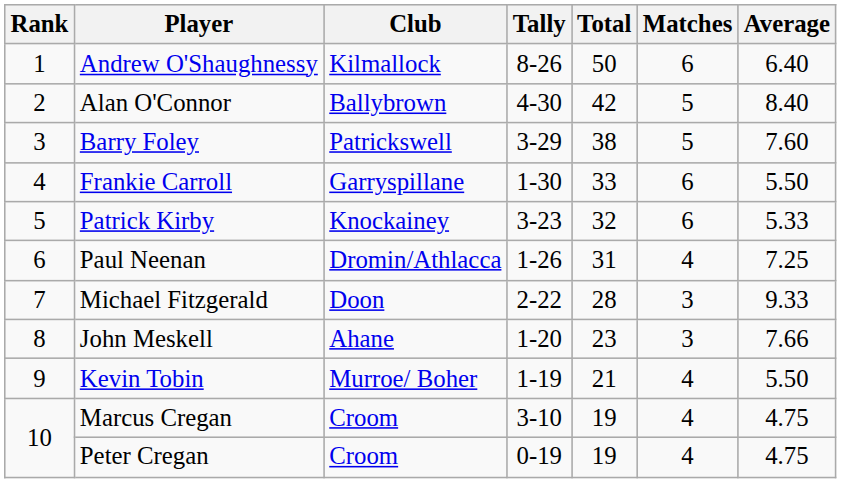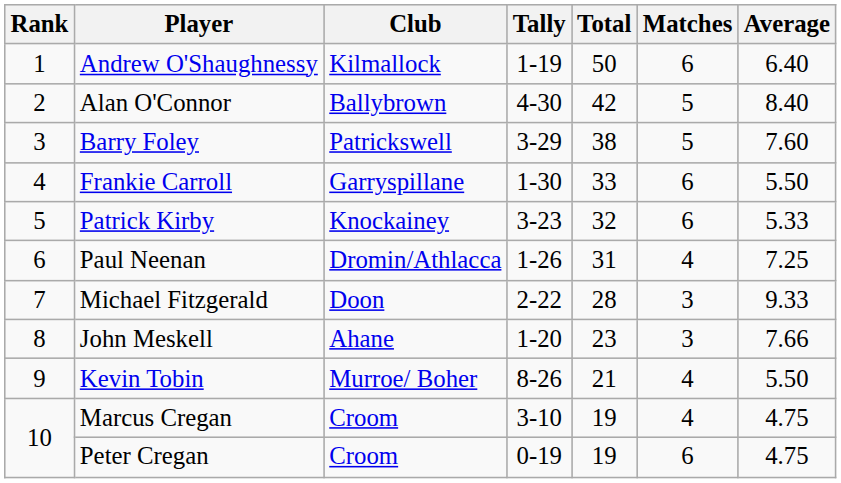 <table class="wikitable">
 <tr>
 <th>Rank</th>
 <th>Player</th>
 <th>Club</th>
 <th>Tally</th>
 <th>Total</th>
 <th>Matches</th>
 <th>Average</th>
 </tr>
 <tr>
 <td rowspan="1" style="text-align:center;">1</td>
 <td><a href='#'>Andrew O'Shaughnessy</a></td>
 <td><a href='#'>Kilmallock</a></td>
-<td align=center>8-26</td>
+<td align=center>1-19</td>
 <td align=center>50</td>
 <td align=center>6</td>
 <td align=center>6.40</td>
 </tr>
 <tr>
 <td rowspan="1" style="text-align:center;">2</td>
 <td>Alan O'Connor</td>
 <td><a href='#'>Ballybrown</a></td>
 <td align=center>4-30</td>
 <td align=center>42</td>
 <td align=center>5</td>
 <td align=center>8.40</td>
 </tr>
 <tr>
 <td rowspan="1" style="text-align:center;">3</td>
 <td><a href='#'>Barry Foley</a></td>
 <td><a href='#'>Patrickswell</a></td>
 <td align=center>3-29</td>
 <td align=center>38</td>
 <td align=center>5</td>
 <td align=center>7.60</td>
 </tr>
 <tr>
 <td rowspan="1" style="text-align:center;">4</td>
 <td><a href='#'>Frankie Carroll</a></td>
 <td><a href='#'>Garryspillane</a></td>
 <td align=center>1-30</td>
 <td align=center>33</td>
 <td align=center>6</td>
 <td align=center>5.50</td>
 </tr>
 <tr>
 <td rowspan="1" style="text-align:center;">5</td>
 <td><a href='#'>Patrick Kirby</a></td>
 <td><a href='#'>Knockainey</a></td>
 <td align=center>3-23</td>
 <td align=center>32</td>
 <td align=center>6</td>
 <td align=center>5.33</td>
 </tr>
 <tr>
 <td rowspan="1" style="text-align:center;">6</td>
 <td>Paul Neenan</td>
 <td><a href='#'>Dromin/Athlacca</a></td>
 <td align=center>1-26</td>
 <td align=center>31</td>
 <td align=center>4</td>
 <td align=center>7.25</td>
 </tr>
 <tr>
 <td rowspan="1" style="text-align:center;">7</td>
 <td>Michael Fitzgerald</td>
 <td><a href='#'>Doon</a></td>
 <td align=center>2-22</td>
 <td align=center>28</td>
 <td align=center>3</td>
 <td align=center>9.33</td>
 </tr>
 <tr>
 <td rowspan="1" style="text-align:center;">8</td>
 <td>John Meskell</td>
 <td><a href='#'>Ahane</a></td>
 <td align=center>1-20</td>
 <td align=center>23</td>
 <td align=center>3</td>
 <td align=center>7.66</td>
 </tr>
 <tr>
 <td rowspan="1" style="text-align:center;">9</td>
 <td><a href='#'>Kevin Tobin</a></td>
 <td><a href='#'>Murroe/ Boher</a></td>
-<td align=center>1-19</td>
+<td align=center>8-26</td>
 <td align=center>21</td>
 <td align=center>4</td>
 <td align=center>5.50</td>
 </tr>
 <tr>
 <td rowspan="2" style="text-align:center;">10</td>
 <td>Marcus Cregan</td>
 <td><a href='#'>Croom</a></td>
 <td align=center>3-10</td>
 <td align=center>19</td>
 <td align=center>4</td>
 <td align=center>4.75</td>
 </tr>
 <tr>
 <td>Peter Cregan</td>
 <td><a href='#'>Croom</a></td>
 <td align=center>0-19</td>
 <td align=center>19</td>
-<td align=center>4</td>
+<td align=center>6</td>
 <td align=center>4.75</td>
 </tr>
 </table>
